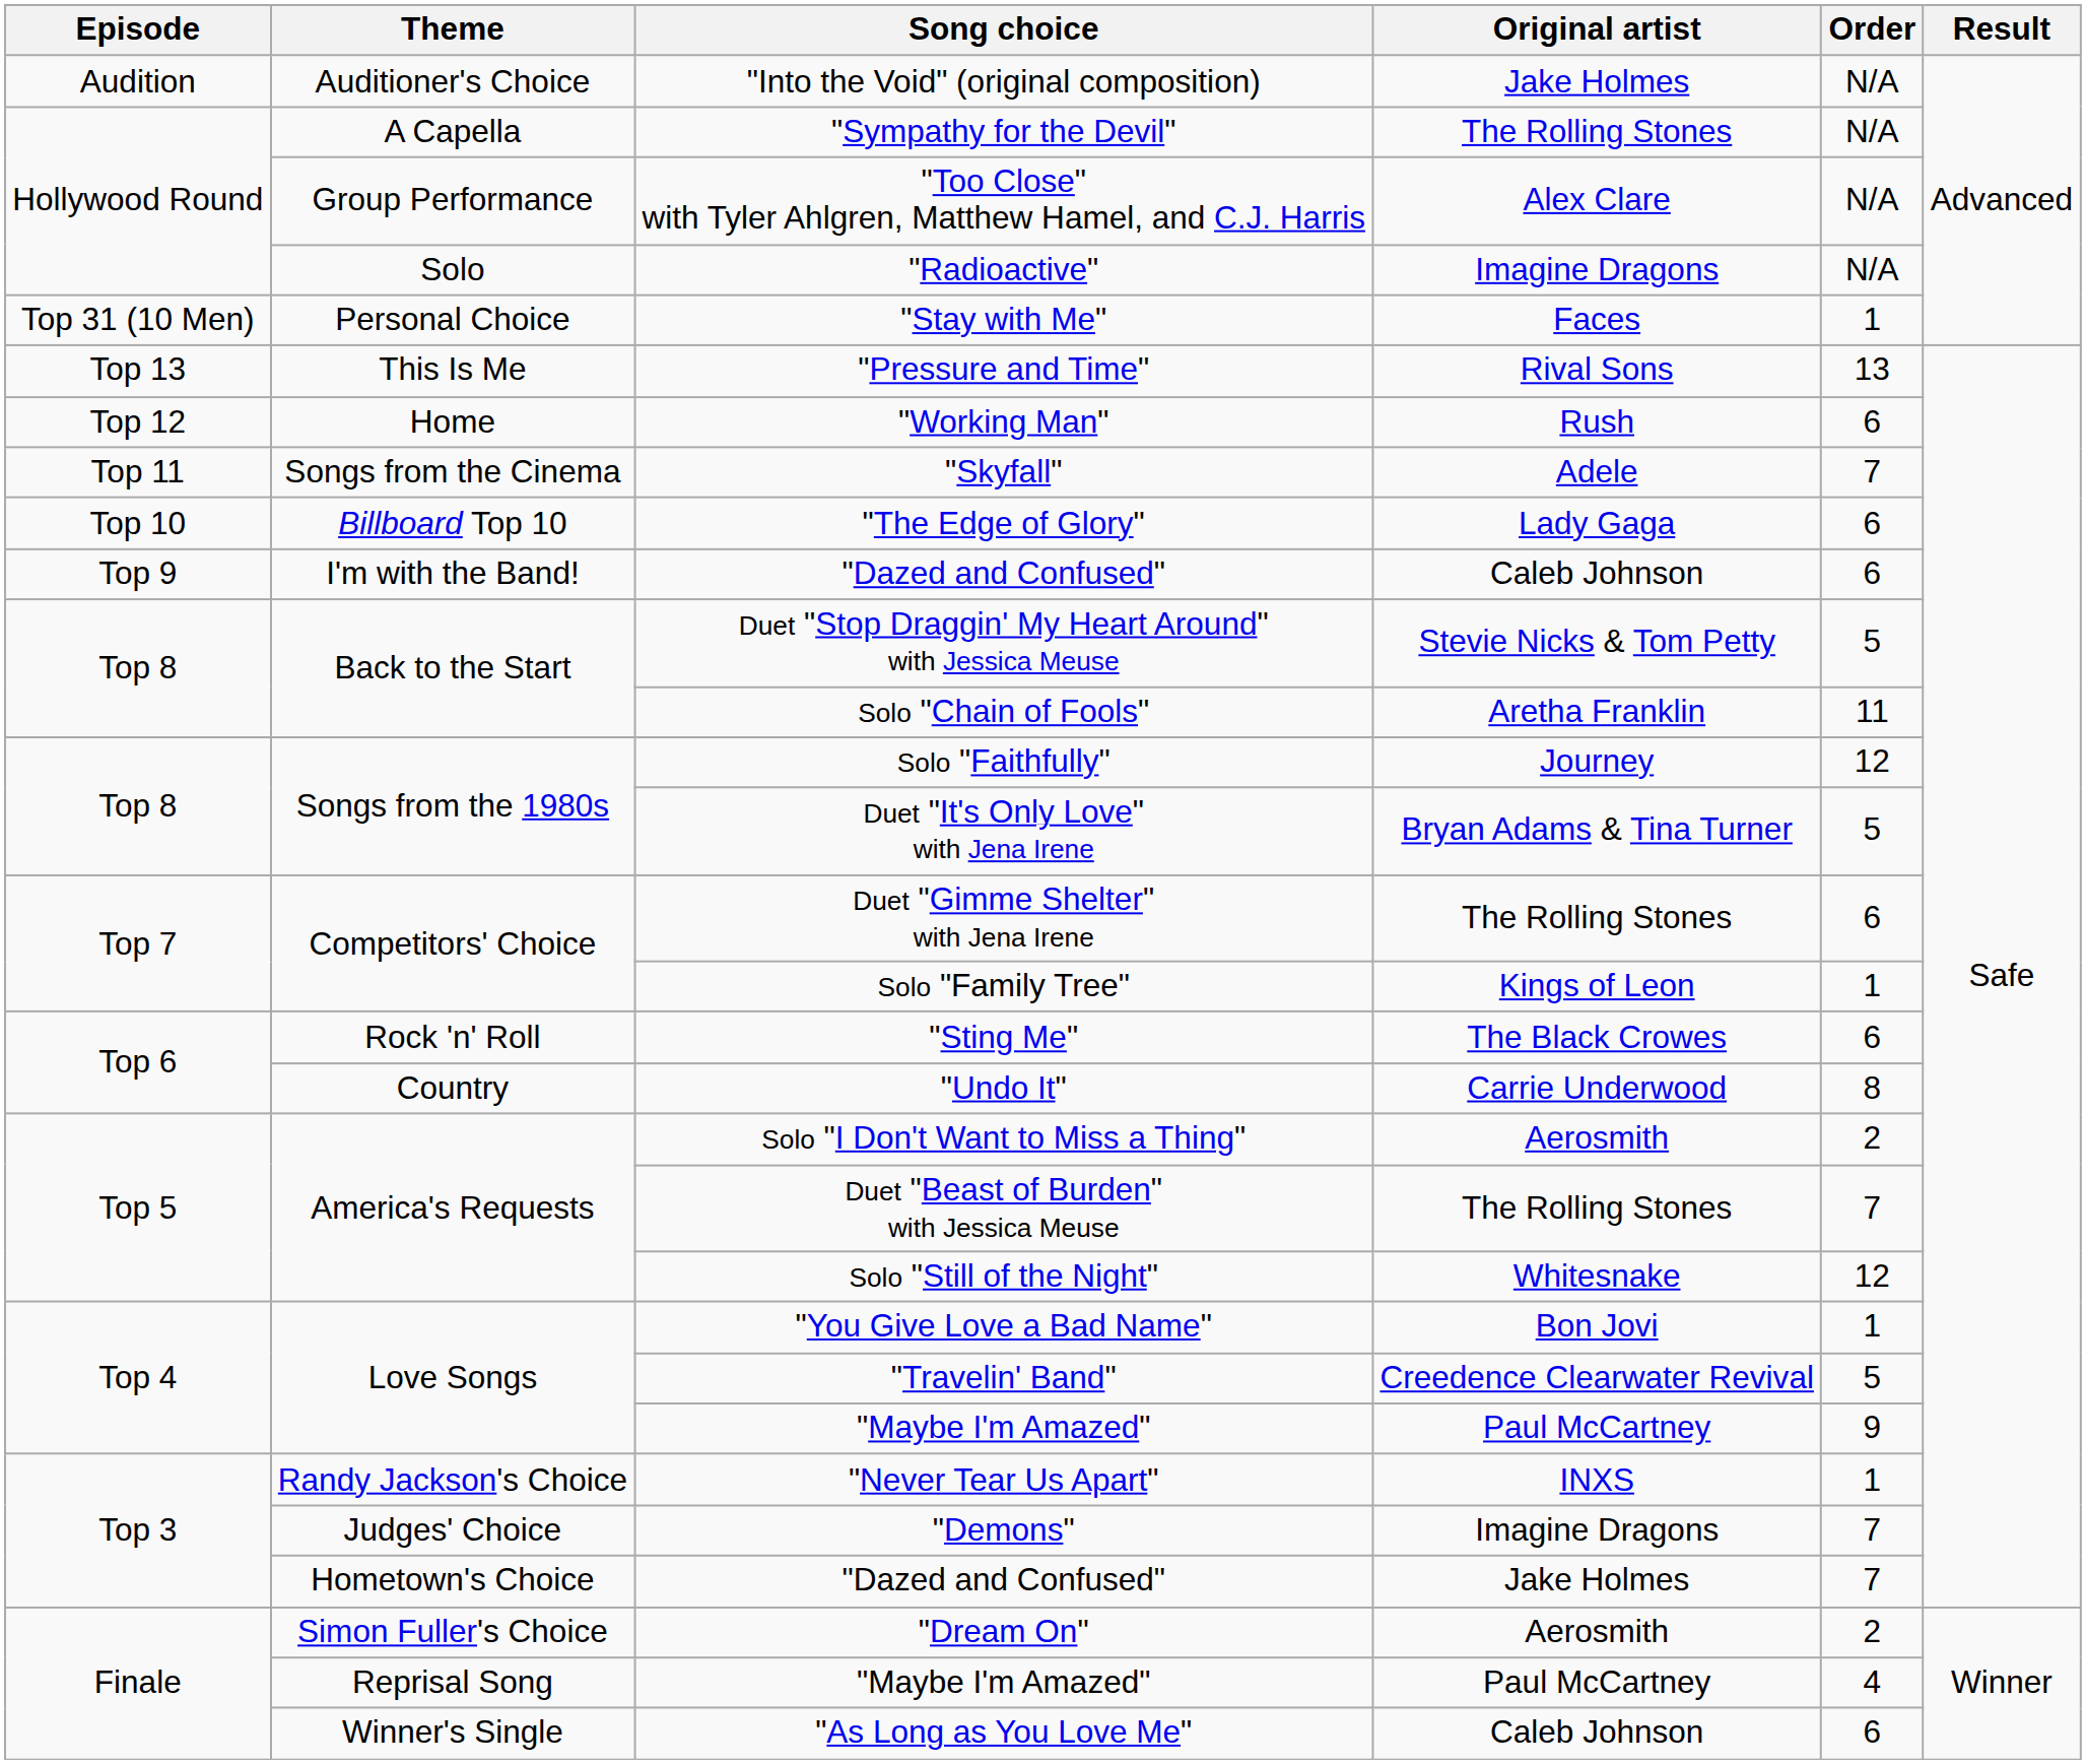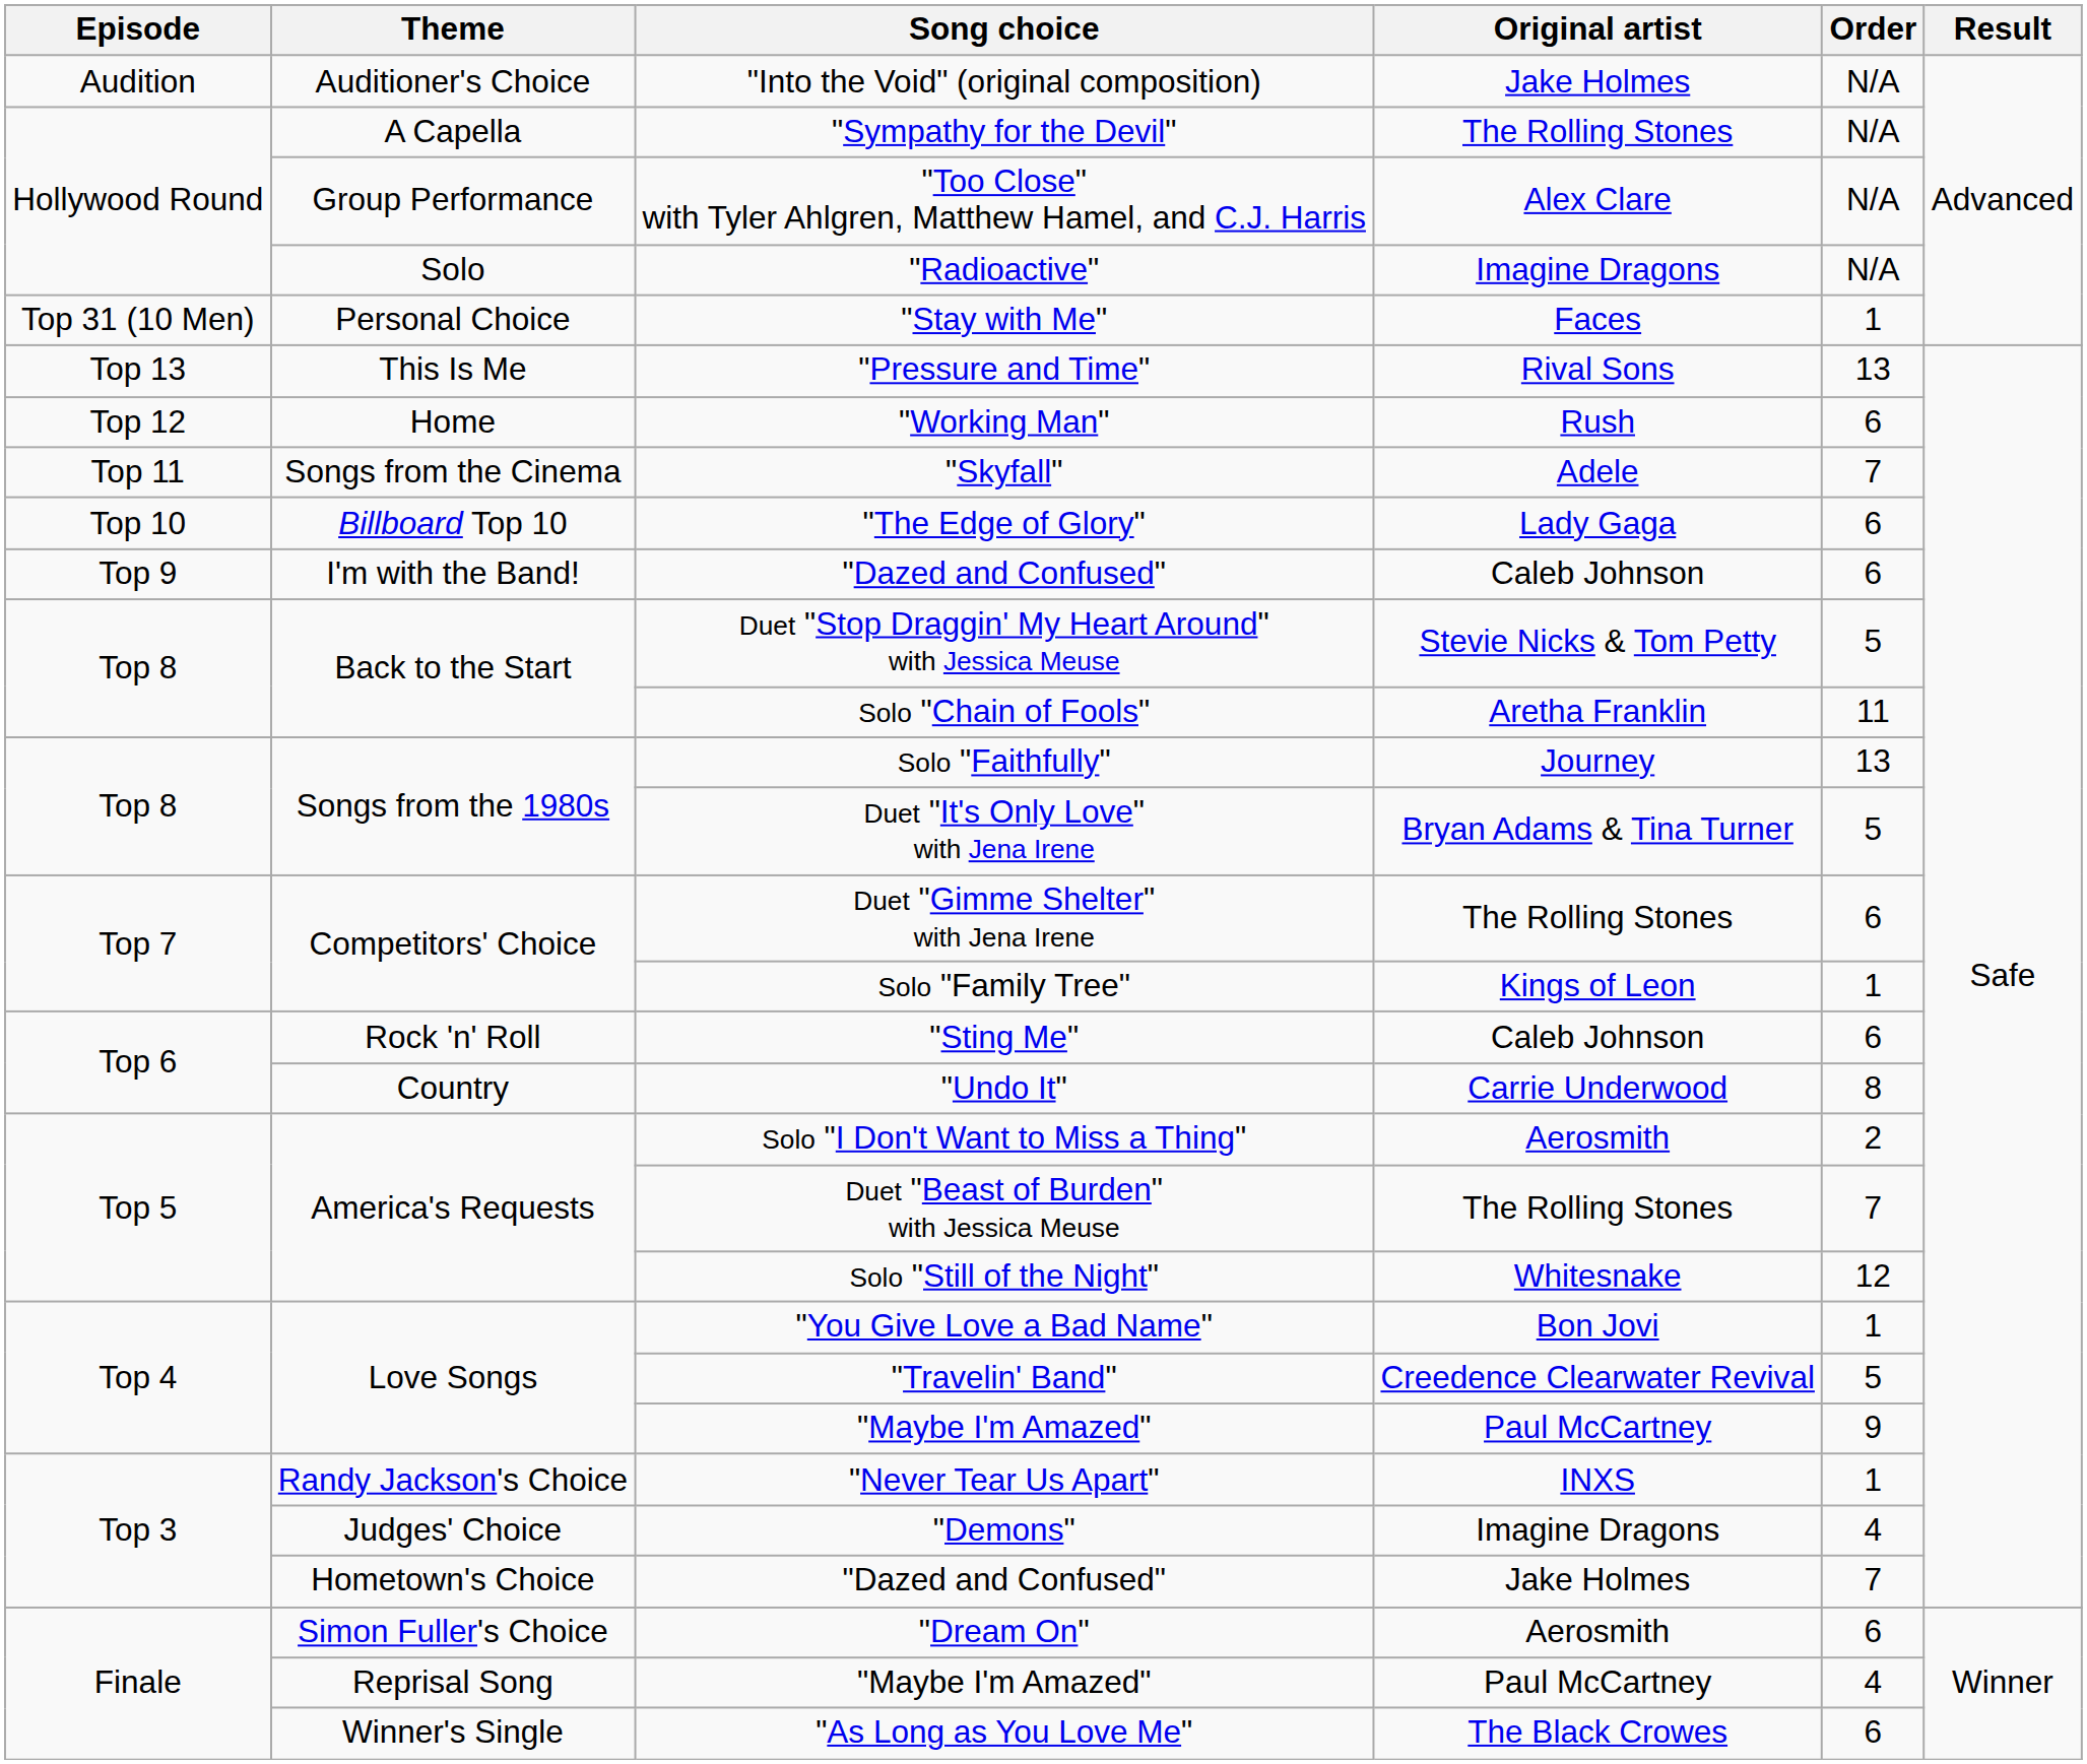 <table class="wikitable" style="text-align: center;">
 <tr>
 <th>Episode</th>
 <th>Theme</th>
 <th>Song choice</th>
 <th>Original artist</th>
 <th>Order</th>
 <th>Result</th>
 </tr>
 <tr>
 <td>Audition</td>
 <td>Auditioner's Choice</td>
 <td>"Into the Void" (original composition)</td>
 <td><a href='#'>Jake Holmes</a></td>
 <td>N/A</td>
 <td rowspan=5>Advanced</td>
 </tr>
 <tr>
 <td rowspan=3>Hollywood Round</td>
 <td>A Capella</td>
 <td>"<a href='#'>Sympathy for the Devil</a>"</td>
 <td><a href='#'>The Rolling Stones</a></td>
 <td>N/A</td>
 </tr>
 <tr>
 <td>Group Performance</td>
 <td>"<a href='#'>Too Close</a>"<br>with Tyler Ahlgren, Matthew Hamel, and <a href='#'>C.J. Harris</a></td>
 <td><a href='#'>Alex Clare</a></td>
 <td>N/A</td>
 </tr>
 <tr>
 <td>Solo</td>
 <td>"<a href='#'>Radioactive</a>"</td>
 <td><a href='#'>Imagine Dragons</a></td>
 <td>N/A</td>
 </tr>
 <tr>
 <td>Top 31 (10 Men)</td>
 <td>Personal Choice</td>
 <td>"<a href='#'>Stay with Me</a>"</td>
 <td><a href='#'>Faces</a></td>
 <td>1</td>
 </tr>
 <tr>
 <td>Top 13</td>
 <td>This Is Me</td>
 <td>"<a href='#'>Pressure and Time</a>"</td>
 <td><a href='#'>Rival Sons</a></td>
 <td>13</td>
 <td rowspan=22>Safe</td>
 </tr>
 <tr>
 <td>Top 12</td>
 <td>Home</td>
 <td>"<a href='#'>Working Man</a>"</td>
 <td><a href='#'>Rush</a></td>
 <td>6</td>
 </tr>
 <tr>
 <td>Top 11</td>
 <td>Songs from the Cinema</td>
 <td>"<a href='#'>Skyfall</a>"</td>
 <td><a href='#'>Adele</a></td>
 <td>7</td>
 </tr>
 <tr>
 <td>Top 10</td>
 <td><em><a href='#'>Billboard</a></em> Top 10</td>
 <td>"<a href='#'>The Edge of Glory</a>"</td>
 <td><a href='#'>Lady Gaga</a></td>
 <td>6</td>
 </tr>
 <tr>
 <td>Top 9</td>
 <td>I'm with the Band!</td>
 <td>"<a href='#'>Dazed and Confused</a>"</td>
 <td>Caleb Johnson</td>
 <td>6</td>
 </tr>
 <tr>
 <td rowspan=2>Top 8</td>
 <td rowspan=2>Back to the Start</td>
 <td><small>Duet</small> "<a href='#'>Stop Draggin' My Heart Around</a>" <br> <small>with <a href='#'>Jessica Meuse</a></small></td>
 <td><a href='#'>Stevie Nicks</a> & <a href='#'>Tom Petty</a></td>
 <td>5</td>
 </tr>
 <tr>
 <td><small>Solo</small> "<a href='#'>Chain of Fools</a>"</td>
 <td><a href='#'>Aretha Franklin</a></td>
 <td>11</td>
 </tr>
 <tr>
 <td rowspan=2>Top 8</td>
 <td rowspan=2>Songs from the <a href='#'>1980s</a></td>
 <td><small>Solo</small> "<a href='#'>Faithfully</a>"</td>
 <td><a href='#'>Journey</a></td>
-<td>12</td>
+<td>13</td>
 </tr>
 <tr>
 <td><small>Duet</small> "<a href='#'>It's Only Love</a>" <br> <small>with <a href='#'>Jena Irene</a></small></td>
 <td><a href='#'>Bryan Adams</a> & <a href='#'>Tina Turner</a></td>
 <td>5</td>
 </tr>
 <tr>
 <td rowspan=2>Top 7</td>
 <td rowspan=2>Competitors' Choice</td>
 <td><small>Duet</small> "<a href='#'>Gimme Shelter</a>" <br><small>with Jena Irene</small></td>
 <td>The Rolling Stones</td>
 <td>6</td>
 </tr>
 <tr>
 <td><small>Solo</small> "Family Tree"</td>
 <td><a href='#'>Kings of Leon</a></td>
 <td>1</td>
 </tr>
 <tr>
 <td rowspan=2>Top 6</td>
 <td>Rock 'n' Roll</td>
 <td>"<a href='#'>Sting Me</a>"</td>
-<td><a href='#'>The Black Crowes</a></td>
+<td>Caleb Johnson</td>
 <td>6</td>
 </tr>
 <tr>
 <td>Country</td>
 <td>"<a href='#'>Undo It</a>"</td>
 <td><a href='#'>Carrie Underwood</a></td>
 <td>8</td>
 </tr>
 <tr>
 <td rowspan=3>Top 5</td>
 <td rowspan=3>America's Requests</td>
 <td><small>Solo</small> "<a href='#'>I Don't Want to Miss a Thing</a>"</td>
 <td><a href='#'>Aerosmith</a></td>
 <td>2</td>
 </tr>
 <tr>
 <td><small>Duet</small> "<a href='#'>Beast of Burden</a>" <br> <small>with Jessica Meuse</small></td>
 <td>The Rolling Stones</td>
 <td>7</td>
 </tr>
 <tr>
 <td><small>Solo</small> "<a href='#'>Still of the Night</a>"</td>
 <td><a href='#'>Whitesnake</a></td>
 <td>12</td>
 </tr>
 <tr>
 <td rowspan=3>Top 4</td>
 <td rowspan=3>Love Songs</td>
 <td>"<a href='#'>You Give Love a Bad Name</a>"</td>
 <td><a href='#'>Bon Jovi</a></td>
 <td>1</td>
 </tr>
 <tr>
 <td>"<a href='#'>Travelin' Band</a>"</td>
 <td><a href='#'>Creedence Clearwater Revival</a></td>
 <td>5</td>
 </tr>
 <tr>
 <td>"<a href='#'>Maybe I'm Amazed</a>"</td>
 <td><a href='#'>Paul McCartney</a></td>
 <td>9</td>
 </tr>
 <tr>
 <td rowspan=3>Top 3</td>
 <td><a href='#'>Randy Jackson</a>'s Choice</td>
 <td>"<a href='#'>Never Tear Us Apart</a>"</td>
 <td><a href='#'>INXS</a></td>
 <td>1</td>
 </tr>
 <tr>
 <td>Judges' Choice</td>
 <td>"<a href='#'>Demons</a>"</td>
 <td>Imagine Dragons</td>
-<td>7</td>
+<td>4</td>
 </tr>
 <tr>
 <td>Hometown's Choice</td>
 <td>"Dazed and Confused"</td>
 <td>Jake Holmes</td>
 <td>7</td>
 </tr>
 <tr>
 <td rowspan=3>Finale</td>
 <td><a href='#'>Simon Fuller</a>'s Choice</td>
 <td>"<a href='#'>Dream On</a>"</td>
 <td>Aerosmith</td>
-<td>2</td>
+<td>6</td>
 <td rowspan=3>Winner</td>
 </tr>
 <tr>
 <td>Reprisal Song</td>
 <td>"Maybe I'm Amazed"</td>
 <td>Paul McCartney</td>
 <td>4</td>
 </tr>
 <tr>
 <td>Winner's Single</td>
 <td>"<a href='#'>As Long as You Love Me</a>"</td>
-<td>Caleb Johnson</td>
+<td><a href='#'>The Black Crowes</a></td>
 <td>6</td>
 </tr>
 </table>
